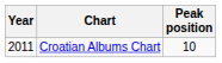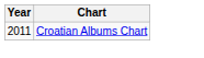 <table class="wikitable">
 <tr>
 <th>Year</th>
 <th>Chart</th>
-<th>Peak<br>position</th>
 </tr>
 <tr>
 <td>2011</td>
 <td><a href='#'>Croatian Albums Chart</a></td>
-<td style="text-align:center;">10</td>
 </tr>
 </table>
